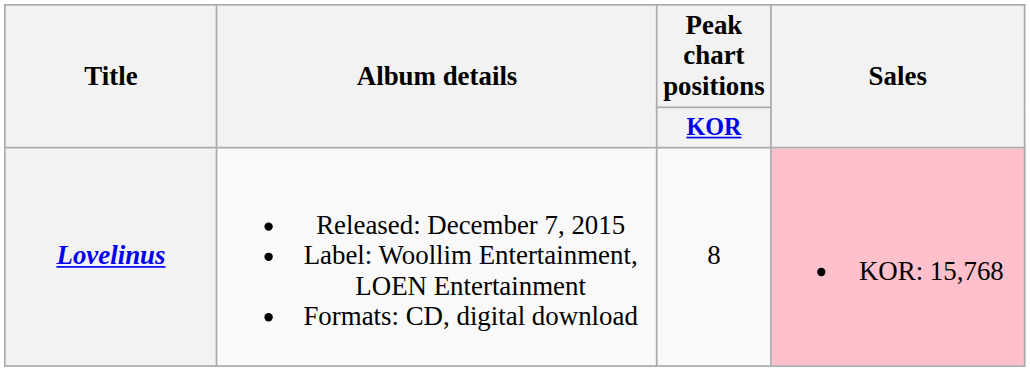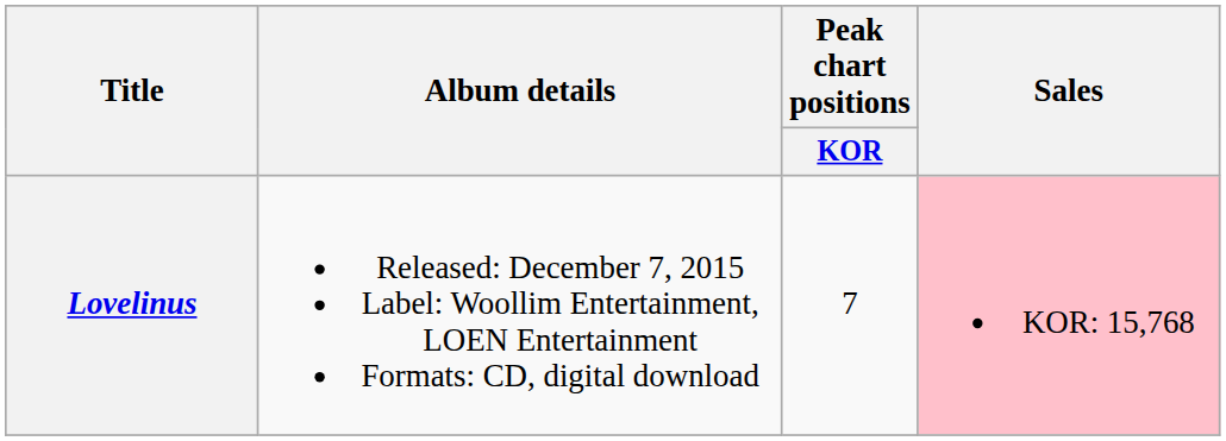 <table class="wikitable plainrowheaders" style="text-align:center;">
 <tr>
 <th rowspan="2" style="width:12em;">Title</th>
 <th rowspan="2" style="width:26em;">Album details</th>
 <th colspan="1">Peak chart positions</th>
 <th rowspan="2" style="width:14em;">Sales</th>
 </tr>
 <tr>
 <th scope="col" style="width:3em;font-size:90%;"><a href='#'>KOR</a><br></th>
 </tr>
 <tr>
 <th scope="row"><em><a href='#'>Lovelinus</a></em></th>
 <td><br><ul><li>Released: December 7, 2015</li><li>Label: Woollim Entertainment, LOEN Entertainment</li><li>Formats: CD, digital download</li></ul></td>
-<td>8</td>
+<td>7</td>
 <td style="background: pink;"><br><ul><li>KOR: 15,768</li></ul></td>
 </tr>
 </table>
